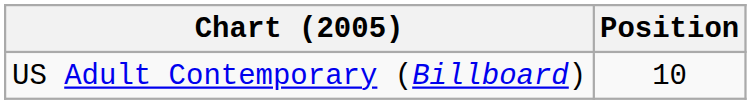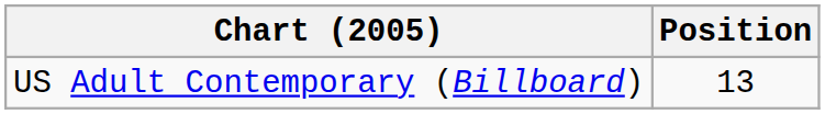 <table class="wikitable">
 <tr>
 <th scope="col">Chart (2005)</th>
 <th scope="col">Position</th>
 </tr>
 <tr>
 <td>US <a href='#'>Adult Contemporary</a> (<em><a href='#'>Billboard</a></em>)</td>
-<td align="center">10</td>
+<td align="center">13</td>
 </tr>
 </table>
